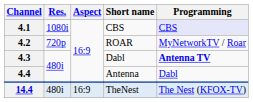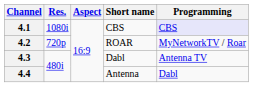 <table class="wikitable">
 <tr>
 <th scope = "col"><a href='#'>Channel</a></th>
 <th scope = "col"><a href='#'>Res.</a></th>
 <th scope = "col"><a href='#'>Aspect</a></th>
 <th scope = "col">Short name</th>
 <th scope = "col">Programming</th>
 </tr>
 <tr>
 <th scope = "row">4.1</th>
 <td><a href='#'>1080i</a></td>
 <td rowspan=4><a href='#'>16:9</a></td>
 <td>CBS</td>
 <td style="background: lavender;"><a href='#'>CBS</a></td>
 </tr>
 <tr>
 <th scope = "row">4.2</th>
 <td><a href='#'>720p</a></td>
 <td>ROAR</td>
 <td><a href='#'>MyNetworkTV</a> / <a href='#'>Roar</a></td>
 </tr>
 <tr>
 <th scope = "row">4.3</th>
 <td rowspan=2><a href='#'>480i</a></td>
 <td>Dabl</td>
-<td><strong><a href='#'>Antenna TV</a></strong></td>
+<td><a href='#'>Antenna TV</a></td>
 </tr>
 <tr>
 <th scope = "row">4.4</th>
 <td>Antenna</td>
 <td><a href='#'>Dabl</a></td>
 </tr>
-<tr style="background-color:#DFEBF6; border-top: 2px solid #003399;">
-<th scope = "row"><a href='#'>14.4</a></th>
-<td>480i</td>
-<td>16:9</td>
-<td>TheNest</td>
-<td><a href='#'>The Nest</a> (<a href='#'>KFOX-TV</a>)</td>
-</tr>
 </table>
